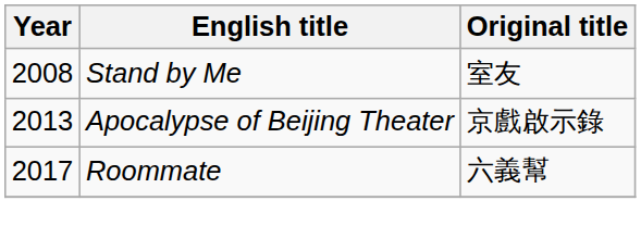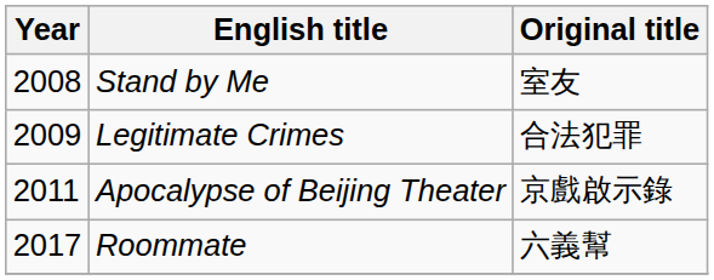 <table class="wikitable sortable">
 <tr>
 <th>Year</th>
 <th>English title</th>
 <th>Original title</th>
 </tr>
 <tr>
 <td>2008</td>
 <td><em>Stand by Me</em></td>
 <td>室友</td>
 </tr>
 <tr>
-<td>2013</td>
+<td>2009</td>
+<td><em>Legitimate Crimes</em></td>
+<td>合法犯罪</td>
+</tr>
+<tr>
+<td>2011</td>
 <td><em>Apocalypse of Beijing Theater</em></td>
 <td>京戲啟示錄</td>
 </tr>
 <tr>
 <td>2017</td>
 <td><em>Roommate</em></td>
 <td>六義幫</td>
 </tr>
 <tr>
 </tr>
 </table>
